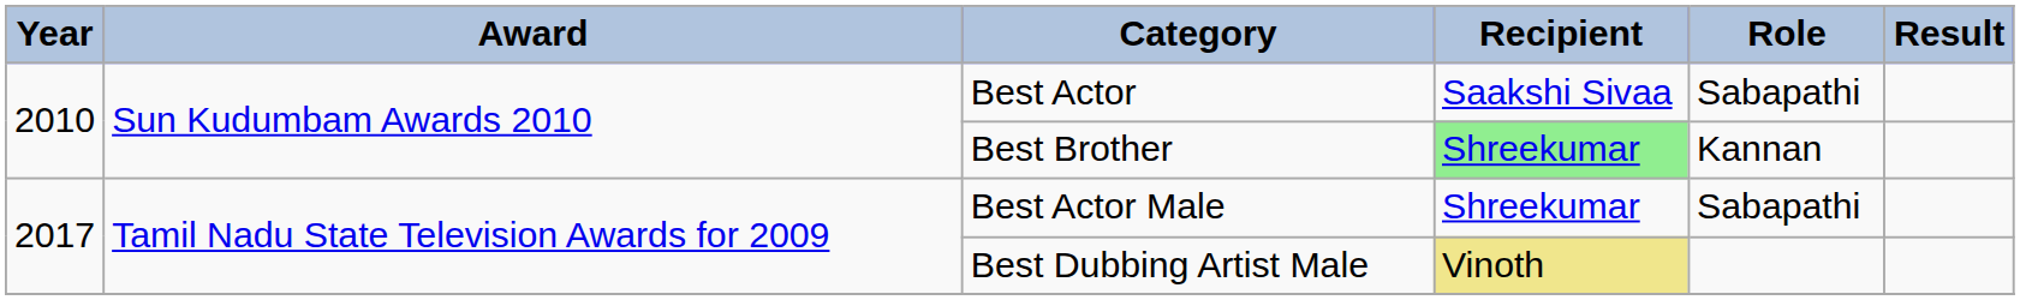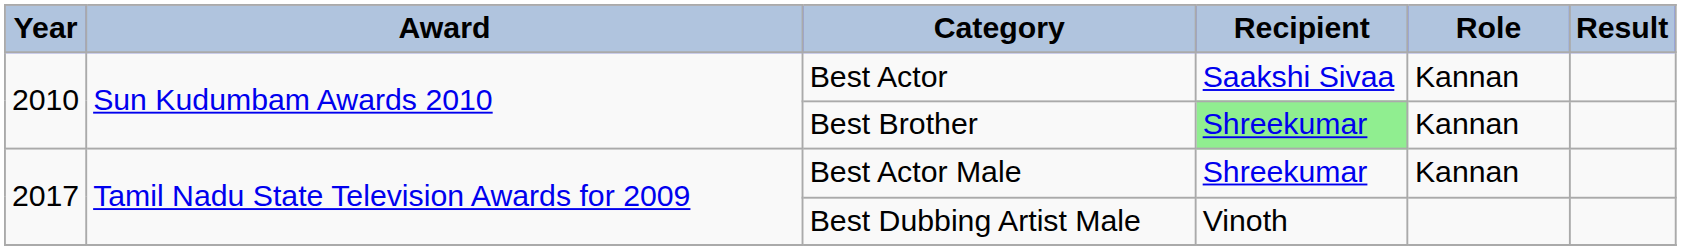 <table class="wikitable" width="70%">
 <tr bgcolor="blue">
 <th style="width:15pt; background:LightSteelBlue;">Year</th>
 <th style="width:300pt; background:LightSteelBlue;">Award</th>
 <th style="width:160pt; background:LightSteelBlue;">Category</th>
 <th style="width:80pt; background:LightSteelBlue;">Recipient</th>
 <th style="width:60pt; background:LightSteelBlue;">Role</th>
 <th style="width:30pt; background:LightSteelBlue;">Result</th>
 </tr>
 <tr>
 <td rowspan="2">2010</td>
 <td rowspan="2"><a href='#'>Sun Kudumbam Awards 2010</a></td>
 <td>Best Actor</td>
 <td><a href='#'>Saakshi Sivaa</a></td>
-<td>Sabapathi</td>
+<td>Kannan</td>
 <td></td>
 </tr>
 <tr>
 <td>Best Brother</td>
 <td style="background: lightgreen;"><a href='#'>Shreekumar</a></td>
 <td>Kannan</td>
 <td></td>
 </tr>
 <tr>
 <td rowspan="2">2017</td>
 <td rowspan="2"><a href='#'>Tamil Nadu State Television Awards for 2009</a></td>
 <td>Best Actor Male</td>
 <td><a href='#'>Shreekumar</a></td>
-<td>Sabapathi</td>
+<td>Kannan</td>
 <td></td>
 </tr>
 <tr>
 <td>Best Dubbing Artist Male</td>
-<td style="background: khaki;">Vinoth</td>
+<td>Vinoth</td>
 <td></td>
 <td></td>
 </tr>
 <tr>
 </tr>
 </table>
